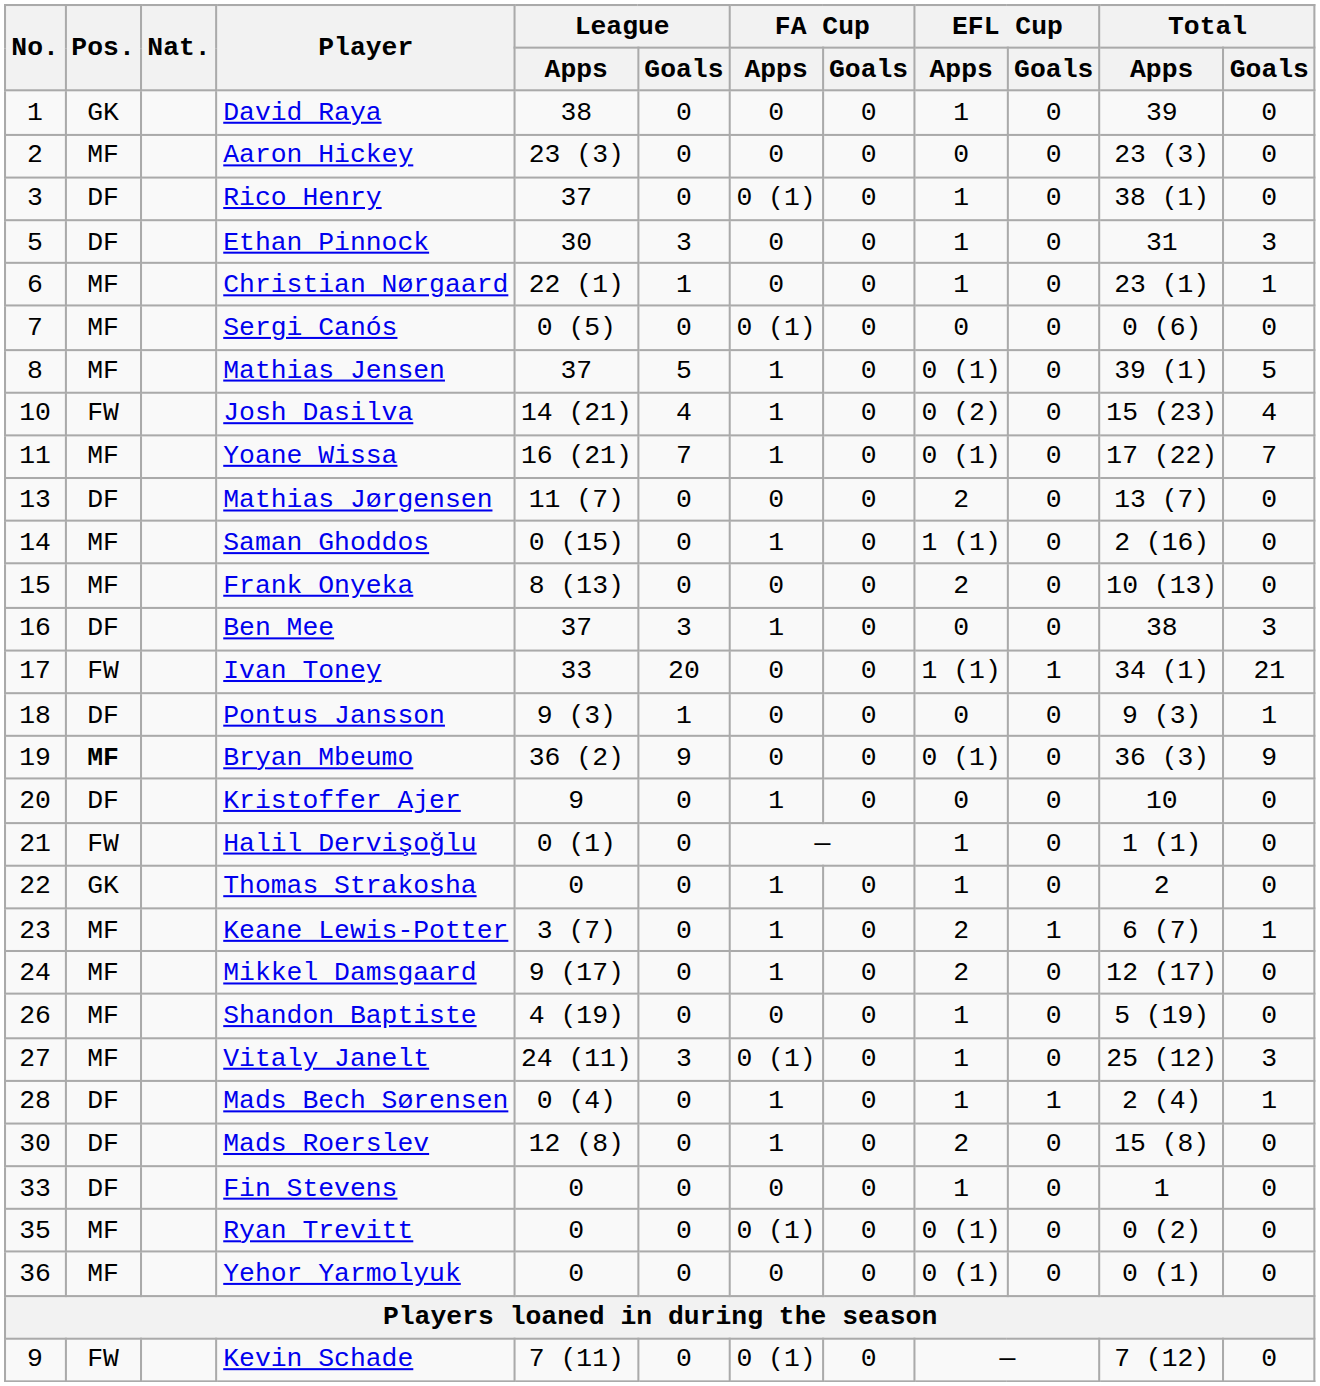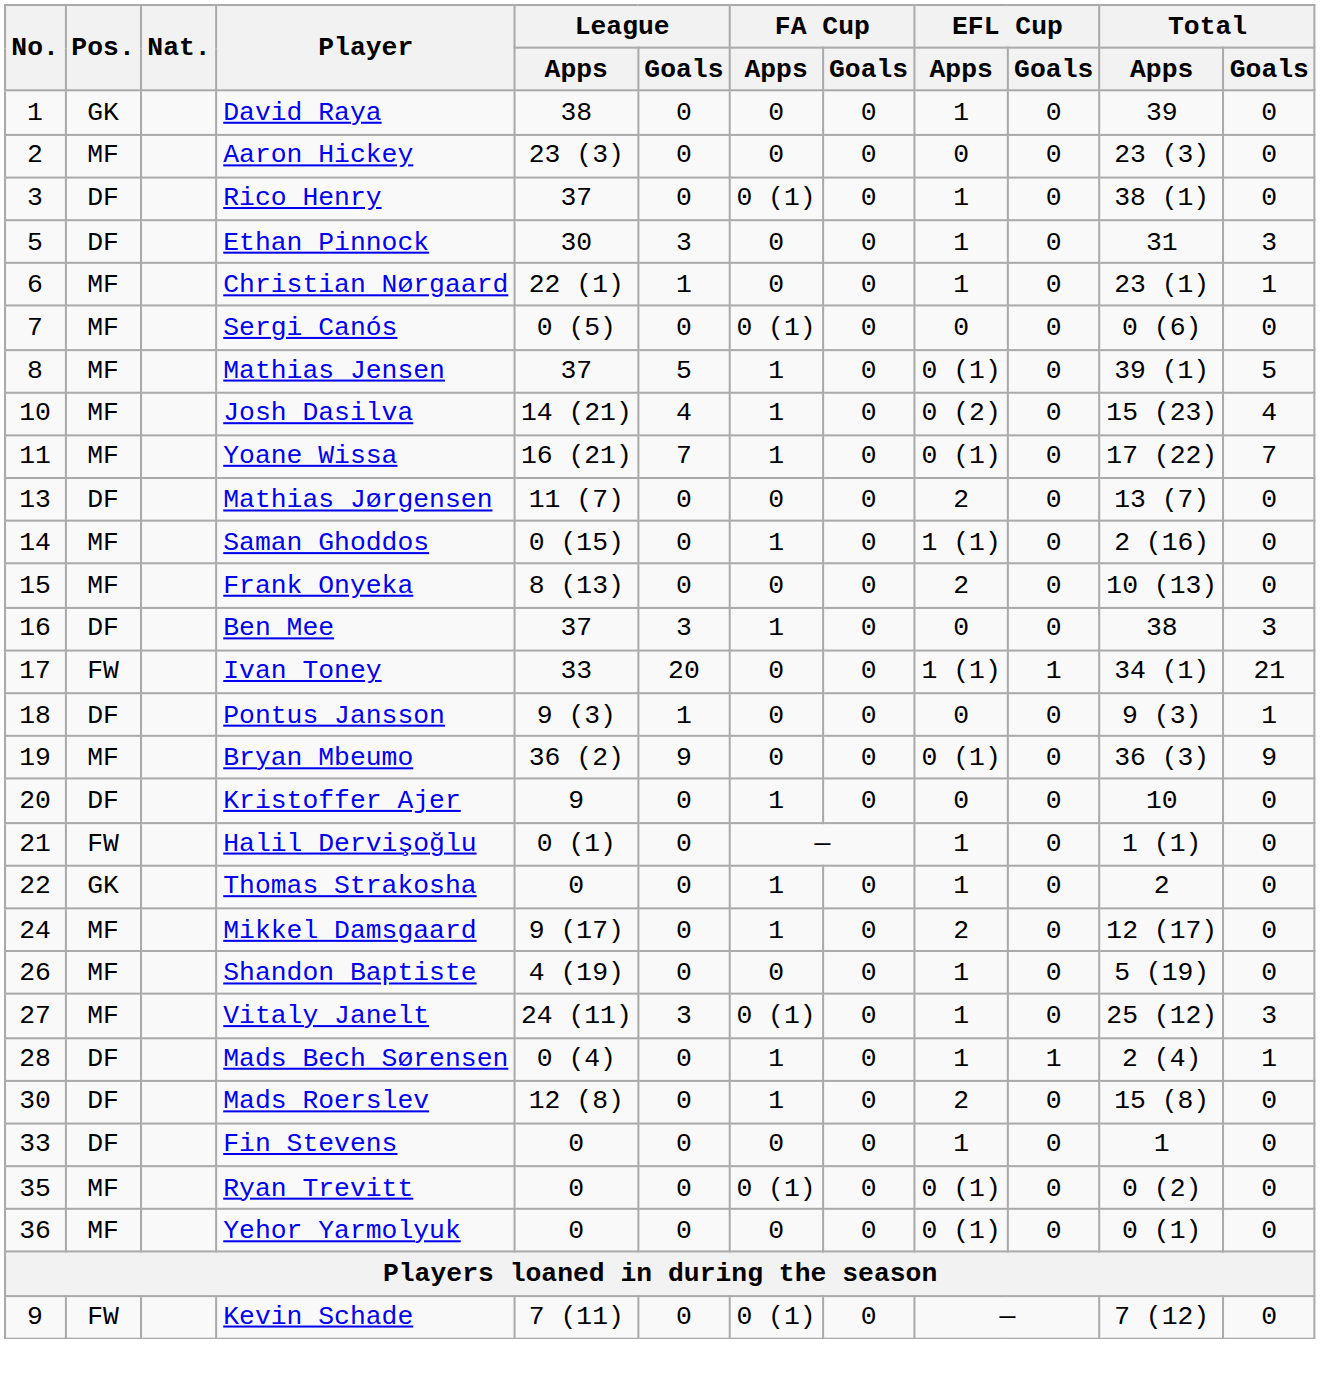 <table class="wikitable sortable" style="text-align:center">
 <tr>
 <th rowspan="2">No.</th>
 <th rowspan="2">Pos.</th>
 <th rowspan="2">Nat.</th>
 <th rowspan="2">Player</th>
 <th colspan="2" style="width:85px;">League</th>
 <th colspan="2" style="width:85px;">FA Cup</th>
 <th colspan="2" style="width:85px;">EFL Cup</th>
 <th colspan="2" style="width:85px;">Total</th>
 </tr>
 <tr>
 <th>Apps</th>
 <th>Goals</th>
 <th>Apps</th>
 <th>Goals</th>
 <th>Apps</th>
 <th>Goals</th>
 <th>Apps</th>
 <th>Goals</th>
 </tr>
 <tr>
 <td>1</td>
 <td>GK</td>
 <td></td>
 <td style="text-align:left;"><a href='#'>David Raya</a></td>
 <td>38</td>
 <td>0</td>
 <td>0</td>
 <td>0</td>
 <td>1</td>
 <td>0</td>
 <td>39</td>
 <td>0</td>
 </tr>
 <tr>
 <td>2</td>
 <td>MF</td>
 <td></td>
 <td style="text-align:left;"><a href='#'>Aaron Hickey</a></td>
 <td>23 (3)</td>
 <td>0</td>
 <td>0</td>
 <td>0</td>
 <td>0</td>
 <td>0</td>
 <td>23 (3)</td>
 <td>0</td>
 </tr>
 <tr>
 <td>3</td>
 <td>DF</td>
 <td></td>
 <td style="text-align:left;"><a href='#'>Rico Henry</a></td>
 <td>37</td>
 <td>0</td>
 <td>0 (1)</td>
 <td>0</td>
 <td>1</td>
 <td>0</td>
 <td>38 (1)</td>
 <td>0</td>
 </tr>
 <tr>
 <td>5</td>
 <td>DF</td>
 <td></td>
 <td style="text-align:left;"><a href='#'>Ethan Pinnock</a></td>
 <td>30</td>
 <td>3</td>
 <td>0</td>
 <td>0</td>
 <td>1</td>
 <td>0</td>
 <td>31</td>
 <td>3</td>
 </tr>
 <tr>
 <td>6</td>
 <td>MF</td>
 <td></td>
 <td style="text-align:left;"><a href='#'>Christian Nørgaard</a></td>
 <td>22 (1)</td>
 <td>1</td>
 <td>0</td>
 <td>0</td>
 <td>1</td>
 <td>0</td>
 <td>23 (1)</td>
 <td>1</td>
 </tr>
 <tr>
 <td>7</td>
 <td>MF</td>
 <td></td>
 <td style="text-align:left;"><a href='#'>Sergi Canós</a></td>
 <td>0 (5)</td>
 <td>0</td>
 <td>0 (1)</td>
 <td>0</td>
 <td>0</td>
 <td>0</td>
 <td>0 (6)</td>
 <td>0</td>
 </tr>
 <tr>
 <td>8</td>
 <td>MF</td>
 <td></td>
 <td style="text-align:left;"><a href='#'>Mathias Jensen</a></td>
 <td>37</td>
 <td>5</td>
 <td>1</td>
 <td>0</td>
 <td>0 (1)</td>
 <td>0</td>
 <td>39 (1)</td>
 <td>5</td>
 </tr>
 <tr>
 <td>10</td>
-<td>FW</td>
+<td>MF</td>
 <td></td>
 <td style="text-align:left;"><a href='#'>Josh Dasilva</a></td>
 <td>14 (21)</td>
 <td>4</td>
 <td>1</td>
 <td>0</td>
 <td>0 (2)</td>
 <td>0</td>
 <td>15 (23)</td>
 <td>4</td>
 </tr>
 <tr>
 <td>11</td>
 <td>MF</td>
 <td></td>
 <td style="text-align:left;"><a href='#'>Yoane Wissa</a></td>
 <td>16 (21)</td>
 <td>7</td>
 <td>1</td>
 <td>0</td>
 <td>0 (1)</td>
 <td>0</td>
 <td>17 (22)</td>
 <td>7</td>
 </tr>
 <tr>
 <td>13</td>
 <td>DF</td>
 <td></td>
 <td style="text-align:left;"><a href='#'>Mathias Jørgensen</a></td>
 <td>11 (7)</td>
 <td>0</td>
 <td>0</td>
 <td>0</td>
 <td>2</td>
 <td>0</td>
 <td>13 (7)</td>
 <td>0</td>
 </tr>
 <tr>
 <td>14</td>
 <td>MF</td>
 <td></td>
 <td style="text-align:left;"><a href='#'>Saman Ghoddos</a></td>
 <td>0 (15)</td>
 <td>0</td>
 <td>1</td>
 <td>0</td>
 <td>1 (1)</td>
 <td>0</td>
 <td>2 (16)</td>
 <td>0</td>
 </tr>
 <tr>
 <td>15</td>
 <td>MF</td>
 <td></td>
 <td style="text-align:left;"><a href='#'>Frank Onyeka</a></td>
 <td>8 (13)</td>
 <td>0</td>
 <td>0</td>
 <td>0</td>
 <td>2</td>
 <td>0</td>
 <td>10 (13)</td>
 <td>0</td>
 </tr>
 <tr>
 <td>16</td>
 <td>DF</td>
 <td></td>
 <td style="text-align:left;"><a href='#'>Ben Mee</a></td>
 <td>37</td>
 <td>3</td>
 <td>1</td>
 <td>0</td>
 <td>0</td>
 <td>0</td>
 <td>38</td>
 <td>3</td>
 </tr>
 <tr>
 <td>17</td>
 <td>FW</td>
 <td></td>
 <td style="text-align:left;"><a href='#'>Ivan Toney</a></td>
 <td>33</td>
 <td>20</td>
 <td>0</td>
 <td>0</td>
 <td>1 (1)</td>
 <td>1</td>
 <td>34 (1)</td>
 <td>21</td>
 </tr>
 <tr>
 <td>18</td>
 <td>DF</td>
 <td></td>
 <td style="text-align:left;"><a href='#'>Pontus Jansson</a></td>
 <td>9 (3)</td>
 <td>1</td>
 <td>0</td>
 <td>0</td>
 <td>0</td>
 <td>0</td>
 <td>9 (3)</td>
 <td>1</td>
 </tr>
 <tr>
 <td>19</td>
-<td><strong>MF</strong></td>
+<td>MF</td>
 <td></td>
 <td style="text-align:left;"><a href='#'>Bryan Mbeumo</a></td>
 <td>36 (2)</td>
 <td>9</td>
 <td>0</td>
 <td>0</td>
 <td>0 (1)</td>
 <td>0</td>
 <td>36 (3)</td>
 <td>9</td>
 </tr>
 <tr>
 <td>20</td>
 <td>DF</td>
 <td></td>
 <td style="text-align:left;"><a href='#'>Kristoffer Ajer</a></td>
 <td>9</td>
 <td>0</td>
 <td>1</td>
 <td>0</td>
 <td>0</td>
 <td>0</td>
 <td>10</td>
 <td>0</td>
 </tr>
 <tr>
 <td>21</td>
 <td>FW</td>
 <td></td>
 <td style="text-align:left;"><a href='#'>Halil Dervişoğlu</a></td>
 <td>0 (1)</td>
 <td>0</td>
 <td colspan="2">―</td>
 <td>1</td>
 <td>0</td>
 <td>1 (1)</td>
 <td>0</td>
 </tr>
 <tr>
 <td>22</td>
 <td>GK</td>
 <td></td>
 <td style="text-align:left;"><a href='#'>Thomas Strakosha</a></td>
 <td>0</td>
 <td>0</td>
 <td>1</td>
 <td>0</td>
 <td>1</td>
 <td>0</td>
 <td>2</td>
 <td>0</td>
-</tr>
-<tr>
-<td>23</td>
-<td>MF</td>
-<td></td>
-<td style="text-align:left;"><a href='#'>Keane Lewis-Potter</a></td>
-<td>3 (7)</td>
-<td>0</td>
-<td>1</td>
-<td>0</td>
-<td>2</td>
-<td>1</td>
-<td>6 (7)</td>
-<td>1</td>
 </tr>
 <tr>
 <td>24</td>
 <td>MF</td>
 <td></td>
 <td style="text-align:left;"><a href='#'>Mikkel Damsgaard</a></td>
 <td>9 (17)</td>
 <td>0</td>
 <td>1</td>
 <td>0</td>
 <td>2</td>
 <td>0</td>
 <td>12 (17)</td>
 <td>0</td>
 </tr>
 <tr>
 <td>26</td>
 <td>MF</td>
 <td></td>
 <td style="text-align:left;"><a href='#'>Shandon Baptiste</a></td>
 <td>4 (19)</td>
 <td>0</td>
 <td>0</td>
 <td>0</td>
 <td>1</td>
 <td>0</td>
 <td>5 (19)</td>
 <td>0</td>
 </tr>
 <tr>
 <td>27</td>
 <td>MF</td>
 <td></td>
 <td style="text-align:left;"><a href='#'>Vitaly Janelt</a></td>
 <td>24 (11)</td>
 <td>3</td>
 <td>0 (1)</td>
 <td>0</td>
 <td>1</td>
 <td>0</td>
 <td>25 (12)</td>
 <td>3</td>
 </tr>
 <tr>
 <td>28</td>
 <td>DF</td>
 <td></td>
 <td style="text-align:left;"><a href='#'>Mads Bech Sørensen</a></td>
 <td>0 (4)</td>
 <td>0</td>
 <td>1</td>
 <td>0</td>
 <td>1</td>
 <td>1</td>
 <td>2 (4)</td>
 <td>1</td>
 </tr>
 <tr>
 <td>30</td>
 <td>DF</td>
 <td></td>
 <td style="text-align:left;"><a href='#'>Mads Roerslev</a></td>
 <td>12 (8)</td>
 <td>0</td>
 <td>1</td>
 <td>0</td>
 <td>2</td>
 <td>0</td>
 <td>15 (8)</td>
 <td>0</td>
 </tr>
 <tr>
 <td>33</td>
 <td>DF</td>
 <td></td>
 <td style="text-align:left;"><a href='#'>Fin Stevens</a></td>
 <td>0</td>
 <td>0</td>
 <td>0</td>
 <td>0</td>
 <td>1</td>
 <td>0</td>
 <td>1</td>
 <td>0</td>
 </tr>
 <tr>
 <td>35</td>
 <td>MF</td>
 <td></td>
 <td style="text-align:left;"><a href='#'>Ryan Trevitt</a></td>
 <td>0</td>
 <td>0</td>
 <td>0 (1)</td>
 <td>0</td>
 <td>0 (1)</td>
 <td>0</td>
 <td>0 (2)</td>
 <td>0</td>
 </tr>
 <tr>
 <td>36</td>
 <td>MF</td>
 <td></td>
 <td style="text-align:left;"><a href='#'>Yehor Yarmolyuk</a></td>
 <td>0</td>
 <td>0</td>
 <td>0</td>
 <td>0</td>
 <td>0 (1)</td>
 <td>0</td>
 <td>0 (1)</td>
 <td>0</td>
 </tr>
 <tr>
 <th colspan="12">Players loaned in during the season</th>
 </tr>
 <tr>
 <td>9</td>
 <td>FW</td>
 <td></td>
 <td style="text-align:left;"><a href='#'>Kevin Schade</a></td>
 <td>7 (11)</td>
 <td>0</td>
 <td>0 (1)</td>
 <td>0</td>
 <td colspan="2">―</td>
 <td>7 (12)</td>
 <td>0</td>
 </tr>
 </table>
